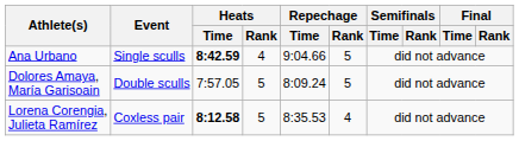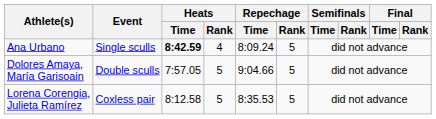 <table class="wikitable" style="font-size:90%">
 <tr>
 <th rowspan="2">Athlete(s)</th>
 <th rowspan="2">Event</th>
 <th colspan="2">Heats</th>
 <th colspan="2">Repechage</th>
 <th colspan="2">Semifinals</th>
 <th colspan="2">Final</th>
 </tr>
 <tr>
 <th>Time</th>
 <th>Rank</th>
 <th>Time</th>
 <th>Rank</th>
 <th>Time</th>
 <th>Rank</th>
 <th>Time</th>
 <th>Rank</th>
 </tr>
 <tr>
 <td><a href='#'>Ana Urbano</a></td>
 <td><a href='#'>Single sculls</a></td>
 <td align="center"><strong>8:42.59</strong></td>
 <td align="center">4</td>
-<td align="center">9:04.66</td>
+<td align="center">8:09.24</td>
 <td align="center">5</td>
 <td align="center" colspan=4>did not advance</td>
 </tr>
 <tr>
 <td><a href='#'>Dolores Amaya</a>, <br><a href='#'>María Garisoain</a></td>
 <td><a href='#'>Double sculls</a></td>
 <td align="center">7:57.05</td>
 <td align="center">5</td>
-<td align="center">8:09.24</td>
+<td align="center">9:04.66</td>
 <td align="center">5</td>
 <td align="center" colspan=4>did not advance</td>
 </tr>
 <tr>
 <td><a href='#'>Lorena Corengia</a>, <br><a href='#'>Julieta Ramírez</a></td>
 <td><a href='#'>Coxless pair</a></td>
-<td align="center"><strong>8:12.58</strong></td>
+<td align="center">8:12.58</td>
 <td align="center">5</td>
 <td align="center">8:35.53</td>
-<td align="center">4</td>
+<td align="center">5</td>
 <td align="center" colspan=4>did not advance</td>
 </tr>
 </table>
